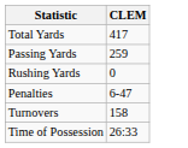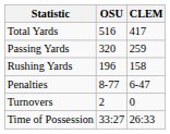 <table class="wikitable">
 <tr>
 <th>Statistic</th>
+<th>OSU</th>
 <th>CLEM</th>
 </tr>
 <tr>
 <td>Total Yards</td>
+<td>516</td>
 <td>417</td>
 </tr>
 <tr>
 <td>Passing Yards</td>
+<td>320</td>
 <td>259</td>
 </tr>
 <tr>
 <td>Rushing Yards</td>
-<td>0</td>
+<td>196</td>
+<td>158</td>
 </tr>
 <tr>
 <td>Penalties</td>
+<td>8-77</td>
 <td>6-47</td>
 </tr>
 <tr>
 <td>Turnovers</td>
-<td>158</td>
+<td>2</td>
+<td>0</td>
 </tr>
 <tr>
 <td>Time of Possession</td>
+<td>33:27</td>
 <td>26:33</td>
 </tr>
 </table>
